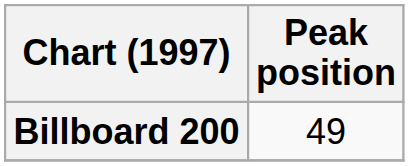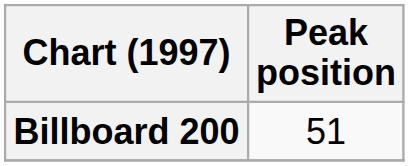 <table class="wikitable sortable plainrowheaders" style="text-align:center">
 <tr>
 <th scope="col">Chart (1997)</th>
 <th scope="col">Peak<br>position</th>
 </tr>
 <tr>
 <th scope="row">Billboard 200</th>
-<td>49</td>
+<td>51</td>
 </tr>
 <tr>
 </tr>
 </table>
